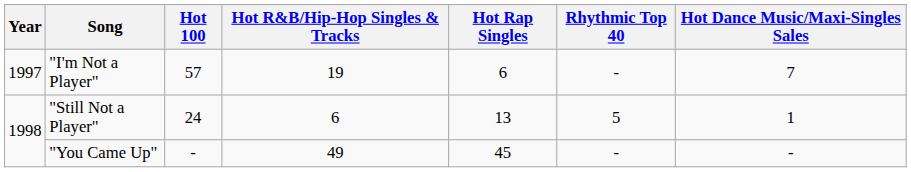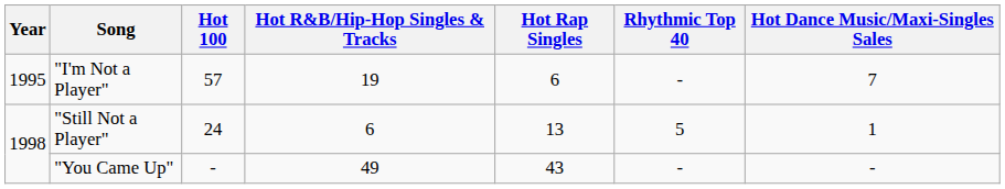 <table class="wikitable">
 <tr>
 <th>Year</th>
 <th>Song</th>
 <th><a href='#'>Hot 100</a></th>
 <th><a href='#'>Hot R&B/Hip-Hop Singles & Tracks</a></th>
 <th><a href='#'>Hot Rap Singles</a></th>
 <th><a href='#'>Rhythmic Top 40</a></th>
 <th><a href='#'>Hot Dance Music/Maxi-Singles Sales</a></th>
 </tr>
 <tr>
-<td>1997</td>
+<td>1995</td>
 <td>"I'm Not a Player"</td>
 <td align=center>57</td>
 <td align=center>19</td>
 <td align=center>6</td>
 <td align=center>-</td>
 <td align=center>7</td>
 </tr>
 <tr>
 <td rowspan="2">1998</td>
 <td>"Still Not a Player"</td>
 <td align=center>24</td>
 <td align=center>6</td>
 <td align=center>13</td>
 <td align=center>5</td>
 <td align=center>1</td>
 </tr>
 <tr>
 <td>"You Came Up"</td>
 <td align=center>-</td>
 <td align=center>49</td>
-<td align=center>45</td>
+<td align=center>43</td>
 <td align=center>-</td>
 <td align=center>-</td>
 </tr>
 </table>
